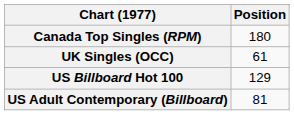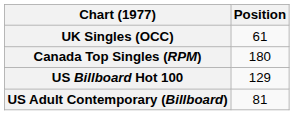 <table class="wikitable sortable plainrowheaders" style="text-align:center">
 <tr>
 <th scope="col">Chart (1977)</th>
 <th scope="col">Position</th>
 </tr>
 <tr>
+<th scope="row">UK Singles (OCC)</th>
+<td>61</td>
+</tr>
+<tr>
 <th scope="row">Canada Top Singles (<em>RPM</em>)</th>
 <td>180</td>
-</tr>
-<tr>
-<th scope="row">UK Singles (OCC)</th>
-<td>61</td>
 </tr>
 <tr>
 <th scope="row">US <em>Billboard</em> Hot 100</th>
 <td>129</td>
 </tr>
 <tr>
 <th scope="row">US Adult Contemporary (<em>Billboard</em>)</th>
 <td>81</td>
 </tr>
 </table>
